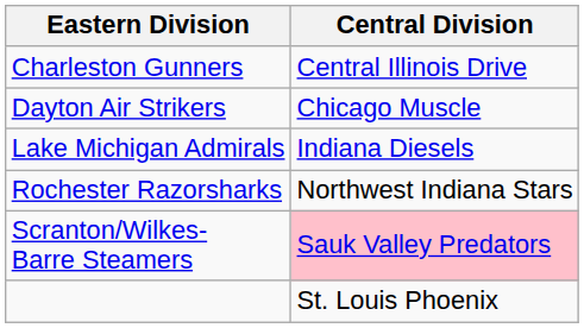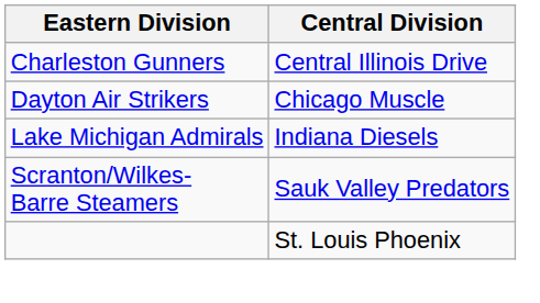 <table class=wikitable>
 <tr>
 <th>Eastern Division</th>
 <th>Central Division</th>
 </tr>
 <tr>
 <td><a href='#'>Charleston Gunners</a></td>
 <td><a href='#'>Central Illinois Drive</a></td>
 </tr>
 <tr>
 <td><a href='#'>Dayton Air Strikers</a></td>
 <td><a href='#'>Chicago Muscle</a></td>
 </tr>
 <tr>
 <td><a href='#'>Lake Michigan Admirals</a></td>
 <td><a href='#'>Indiana Diesels</a></td>
 </tr>
 <tr>
-<td><a href='#'>Rochester Razorsharks</a></td>
-<td>Northwest Indiana Stars</td>
-</tr>
-<tr>
 <td><a href='#'>Scranton/Wilkes-<br>Barre Steamers</a></td>
-<td style="background: pink;"><a href='#'>Sauk Valley Predators</a></td>
+<td><a href='#'>Sauk Valley Predators</a></td>
 </tr>
 <tr>
 <td> </td>
 <td>St. Louis Phoenix</td>
 </tr>
 </table>
